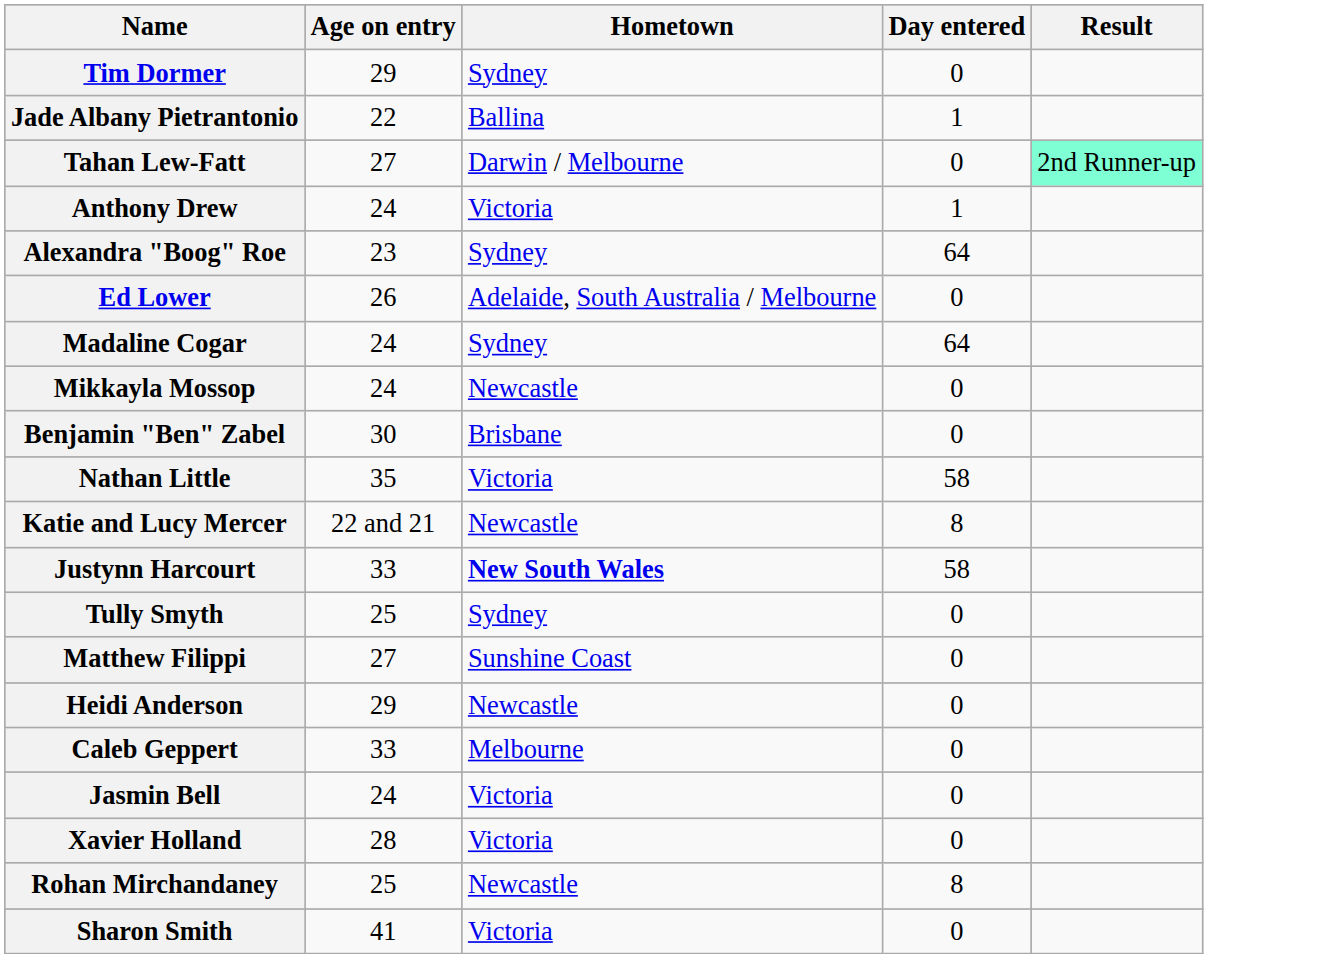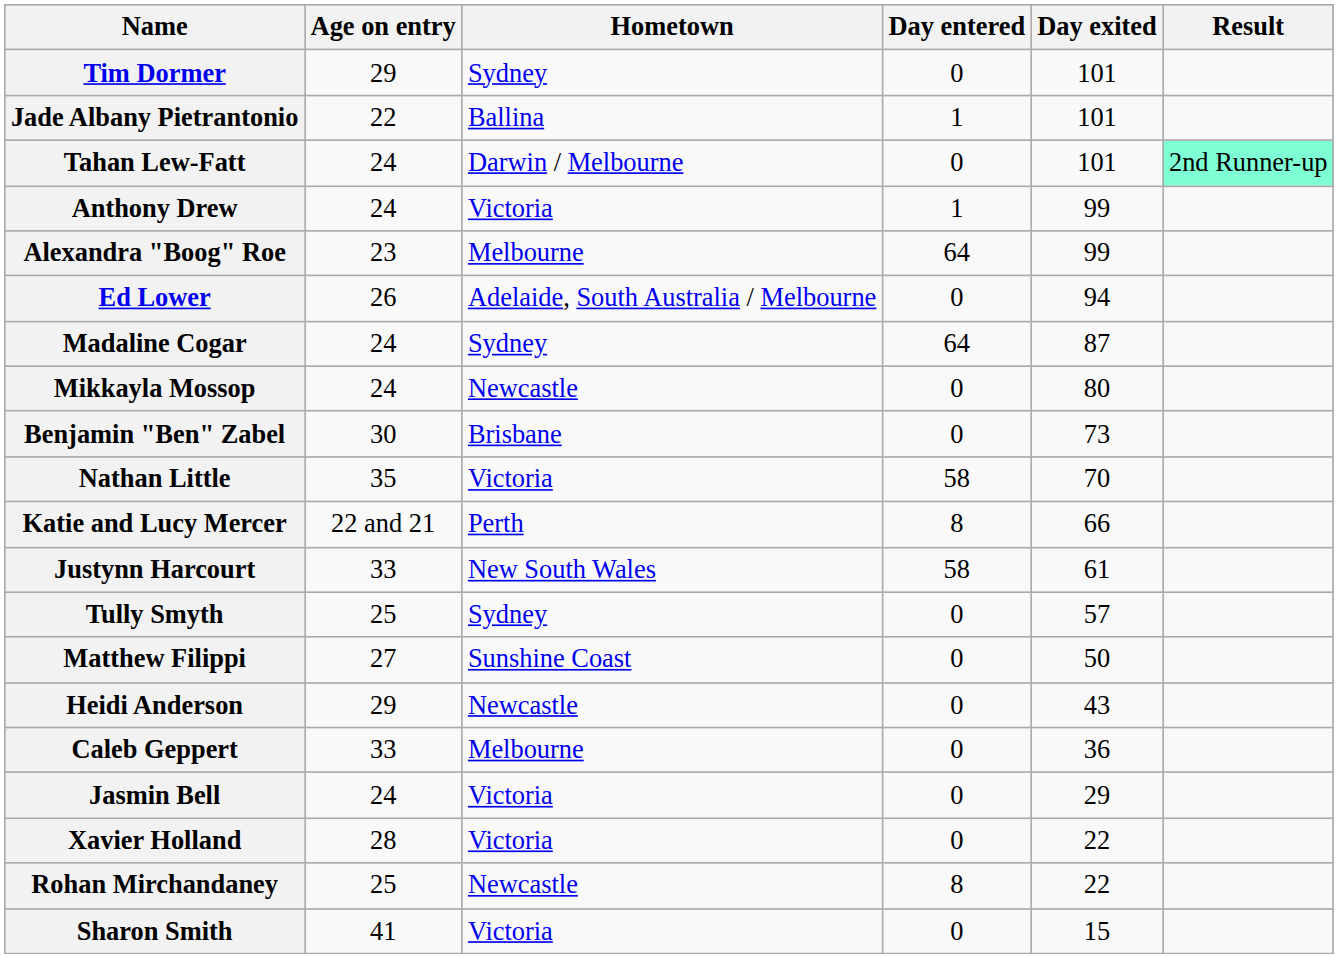 <table class="wikitable sortable" style="text-align:left; line-height:20px; width:auto;">
 <tr>
 <th scope="col">Name</th>
 <th scope="col">Age on entry</th>
 <th scope="col">Hometown</th>
 <th scope="col">Day entered</th>
+<th scope="col">Day exited</th>
 <th scope="col">Result</th>
 </tr>
 <tr>
 <th scope="row"><a href='#'>Tim Dormer</a></th>
 <td align="center">29</td>
 <td><a href='#'>Sydney</a></td>
 <td align="center">0</td>
+<td align="center">101</td>
 <td></td>
 </tr>
 <tr>
 <th scope="row">Jade Albany Pietrantonio</th>
 <td align="center">22</td>
 <td><a href='#'>Ballina</a></td>
 <td align="center">1</td>
+<td align="center">101</td>
 <td></td>
 </tr>
 <tr>
 <th scope="row">Tahan Lew-Fatt</th>
-<td align="center">27</td>
+<td align="center">24</td>
 <td><a href='#'>Darwin</a> / <a href='#'>Melbourne</a></td>
 <td align="center">0</td>
+<td align="center">101</td>
 <td style="background:#7FFFD4;">2nd Runner-up</td>
 </tr>
 <tr>
 <th scope="row">Anthony Drew</th>
 <td align="center">24</td>
 <td><a href='#'>Victoria</a></td>
 <td align="center">1</td>
+<td align="center">99</td>
 <td></td>
 </tr>
 <tr>
 <th scope="row">Alexandra "Boog" Roe</th>
 <td align="center">23</td>
-<td><a href='#'>Sydney</a></td>
+<td><a href='#'>Melbourne</a></td>
 <td align="center">64</td>
+<td align="center">99</td>
 <td></td>
 </tr>
 <tr>
 <th scope="row"><a href='#'>Ed Lower</a></th>
 <td align="center">26</td>
 <td><a href='#'>Adelaide</a>, <a href='#'>South Australia</a> / <a href='#'>Melbourne</a></td>
 <td align="center">0</td>
+<td align="center">94</td>
 <td></td>
 </tr>
 <tr>
 <th scope="row">Madaline Cogar</th>
 <td align="center">24</td>
 <td><a href='#'>Sydney</a></td>
 <td align="center">64</td>
+<td align="center">87</td>
 <td></td>
 </tr>
 <tr>
 <th scope="row">Mikkayla Mossop</th>
 <td align="center">24</td>
 <td><a href='#'>Newcastle</a></td>
 <td align="center">0</td>
+<td align="center">80</td>
 <td></td>
 </tr>
 <tr>
 <th scope="row">Benjamin "Ben" Zabel</th>
 <td align="center">30</td>
 <td><a href='#'>Brisbane</a></td>
 <td align="center">0</td>
+<td align="center">73</td>
 <td></td>
 </tr>
 <tr>
 <th scope="row">Nathan Little</th>
 <td align="center">35</td>
 <td><a href='#'>Victoria</a></td>
 <td align="center">58</td>
+<td align="center">70</td>
 <td></td>
 </tr>
 <tr>
 <th scope="row">Katie and Lucy Mercer</th>
 <td align="center">22 and 21</td>
-<td><a href='#'>Newcastle</a></td>
+<td><a href='#'>Perth</a></td>
 <td align="center">8</td>
+<td align="center">66</td>
 <td></td>
 </tr>
 <tr>
 <th scope="row">Justynn Harcourt</th>
 <td align="center">33</td>
-<td><strong><a href='#'>New South Wales</a></strong></td>
+<td><a href='#'>New South Wales</a></td>
 <td align="center">58</td>
+<td align="center">61</td>
 <td></td>
 </tr>
 <tr>
 <th scope="row">Tully Smyth</th>
 <td align="center">25</td>
 <td><a href='#'>Sydney</a></td>
 <td align="center">0</td>
+<td align="center">57</td>
 <td></td>
 </tr>
 <tr>
 <th scope="row">Matthew Filippi</th>
 <td align="center">27</td>
 <td><a href='#'>Sunshine Coast</a></td>
 <td align="center">0</td>
+<td align="center">50</td>
 <td></td>
 </tr>
 <tr>
 <th scope="row">Heidi Anderson</th>
 <td align="center">29</td>
 <td><a href='#'>Newcastle</a></td>
 <td align="center">0</td>
+<td align="center">43</td>
 <td></td>
 </tr>
 <tr>
 <th scope="row">Caleb Geppert</th>
 <td align="center">33</td>
 <td><a href='#'>Melbourne</a></td>
 <td align="center">0</td>
+<td align="center">36</td>
 <td></td>
 </tr>
 <tr>
 <th scope="row">Jasmin Bell</th>
 <td align="center">24</td>
 <td><a href='#'>Victoria</a></td>
 <td align="center">0</td>
+<td align="center">29</td>
 <td></td>
 </tr>
 <tr>
 <th scope="row">Xavier Holland</th>
 <td align="center">28</td>
 <td><a href='#'>Victoria</a></td>
 <td align="center">0</td>
+<td align="center">22</td>
 <td></td>
 </tr>
 <tr>
 <th scope="row">Rohan Mirchandaney</th>
 <td align="center">25</td>
 <td><a href='#'>Newcastle</a></td>
 <td align="center">8</td>
+<td align="center">22</td>
 <td></td>
 </tr>
 <tr>
 <th scope="row">Sharon Smith</th>
 <td align="center">41</td>
 <td><a href='#'>Victoria</a></td>
 <td align="center">0</td>
+<td align="center">15</td>
 <td></td>
 </tr>
 </table>
